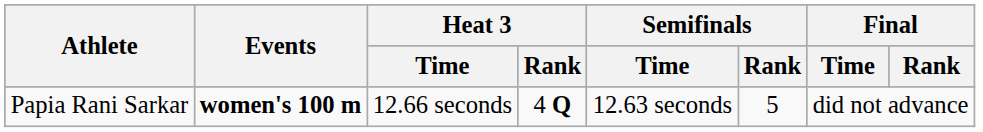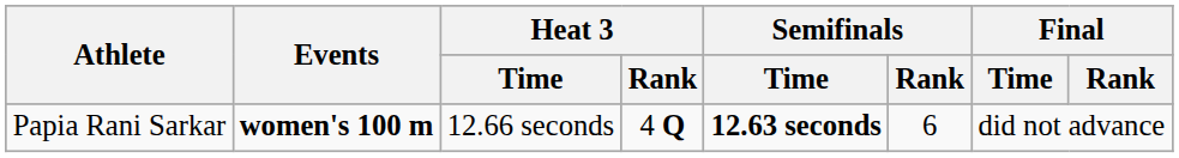 <table class=wikitable style="font-size:90%">
 <tr>
 <th rowspan="2">Athlete</th>
 <th rowspan="2">Events</th>
 <th colspan="2">Heat 3</th>
 <th colspan="2">Semifinals</th>
 <th colspan="2">Final</th>
 </tr>
 <tr>
 <th>Time</th>
 <th>Rank</th>
 <th>Time</th>
 <th>Rank</th>
 <th>Time</th>
 <th>Rank</th>
 </tr>
 <tr>
 <td>Papia Rani Sarkar</td>
 <td><strong>women's 100 m</strong></td>
 <td align=center>12.66 seconds</td>
 <td align=center>4 <strong>Q</strong></td>
-<td align=center>12.63 seconds</td>
-<td align=center>5</td>
+<td align=center><strong>12.63 seconds</strong></td>
+<td align=center>6</td>
 <td style="text-align:center;" colspan="2">did not advance</td>
 </tr>
 </table>
